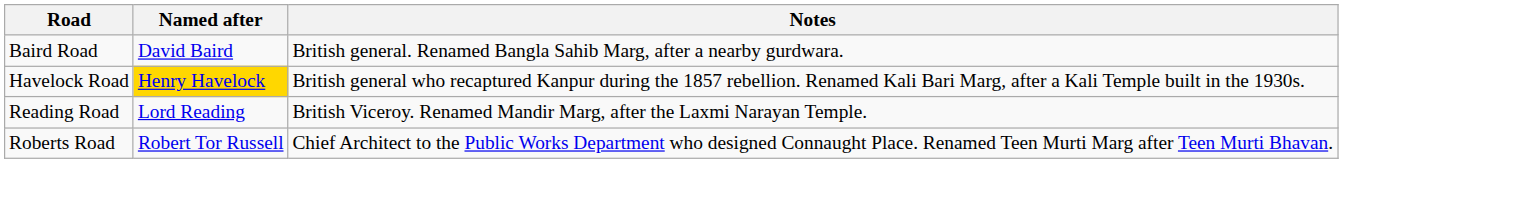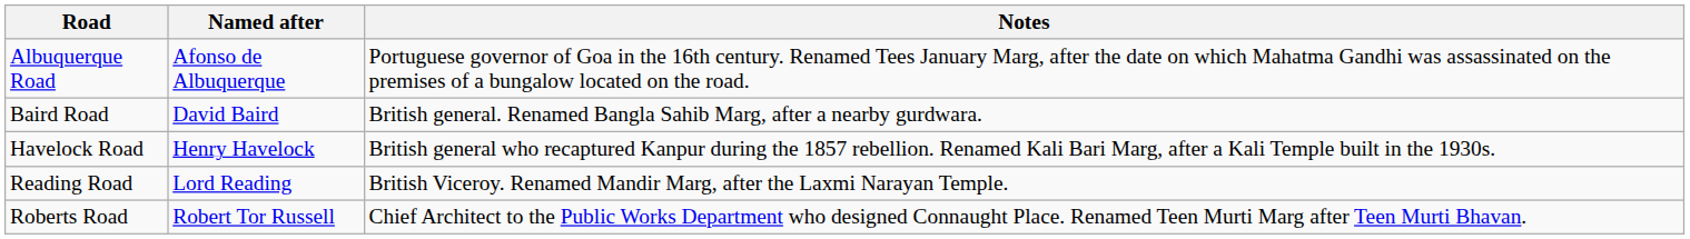 <table class="wikitable">
 <tr>
 <th>Road</th>
 <th>Named after</th>
 <th>Notes</th>
+</tr>
+<tr>
+<td><a href='#'>Albuquerque Road</a></td>
+<td><a href='#'>Afonso de Albuquerque</a></td>
+<td>Portuguese governor of Goa in the 16th century. Renamed Tees January Marg, after the date on which Mahatma Gandhi was assassinated on the premises of a bungalow located on the road.</td>
 </tr>
 <tr>
 <td>Baird Road</td>
 <td><a href='#'>David Baird</a></td>
 <td>British general. Renamed Bangla Sahib Marg, after a nearby gurdwara.</td>
 </tr>
 <tr>
 <td>Havelock Road</td>
-<td style="background: gold;"><a href='#'>Henry Havelock</a></td>
+<td><a href='#'>Henry Havelock</a></td>
 <td>British general who recaptured Kanpur during the 1857 rebellion. Renamed Kali Bari Marg, after a Kali Temple built in the 1930s.</td>
 </tr>
 <tr>
 <td>Reading Road</td>
 <td><a href='#'>Lord Reading</a></td>
 <td>British Viceroy. Renamed Mandir Marg, after the Laxmi Narayan Temple.</td>
 </tr>
 <tr>
 <td>Roberts Road</td>
 <td><a href='#'>Robert Tor Russell</a></td>
 <td>Chief Architect to the <a href='#'>Public Works Department</a> who designed Connaught Place. Renamed Teen Murti Marg after <a href='#'>Teen Murti Bhavan</a>.</td>
 </tr>
 </table>
